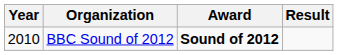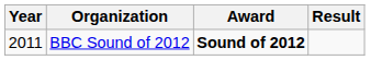 <table class="wikitable plainrowheaders" style="text-align:center;">
 <tr>
 <th>Year</th>
 <th>Organization</th>
 <th>Award</th>
 <th>Result</th>
 </tr>
 <tr>
-<td>2010</td>
+<td>2011</td>
 <td><a href='#'>BBC Sound of 2012</a></td>
 <td><strong>Sound of 2012</strong></td>
 <td></td>
 </tr>
 </table>
